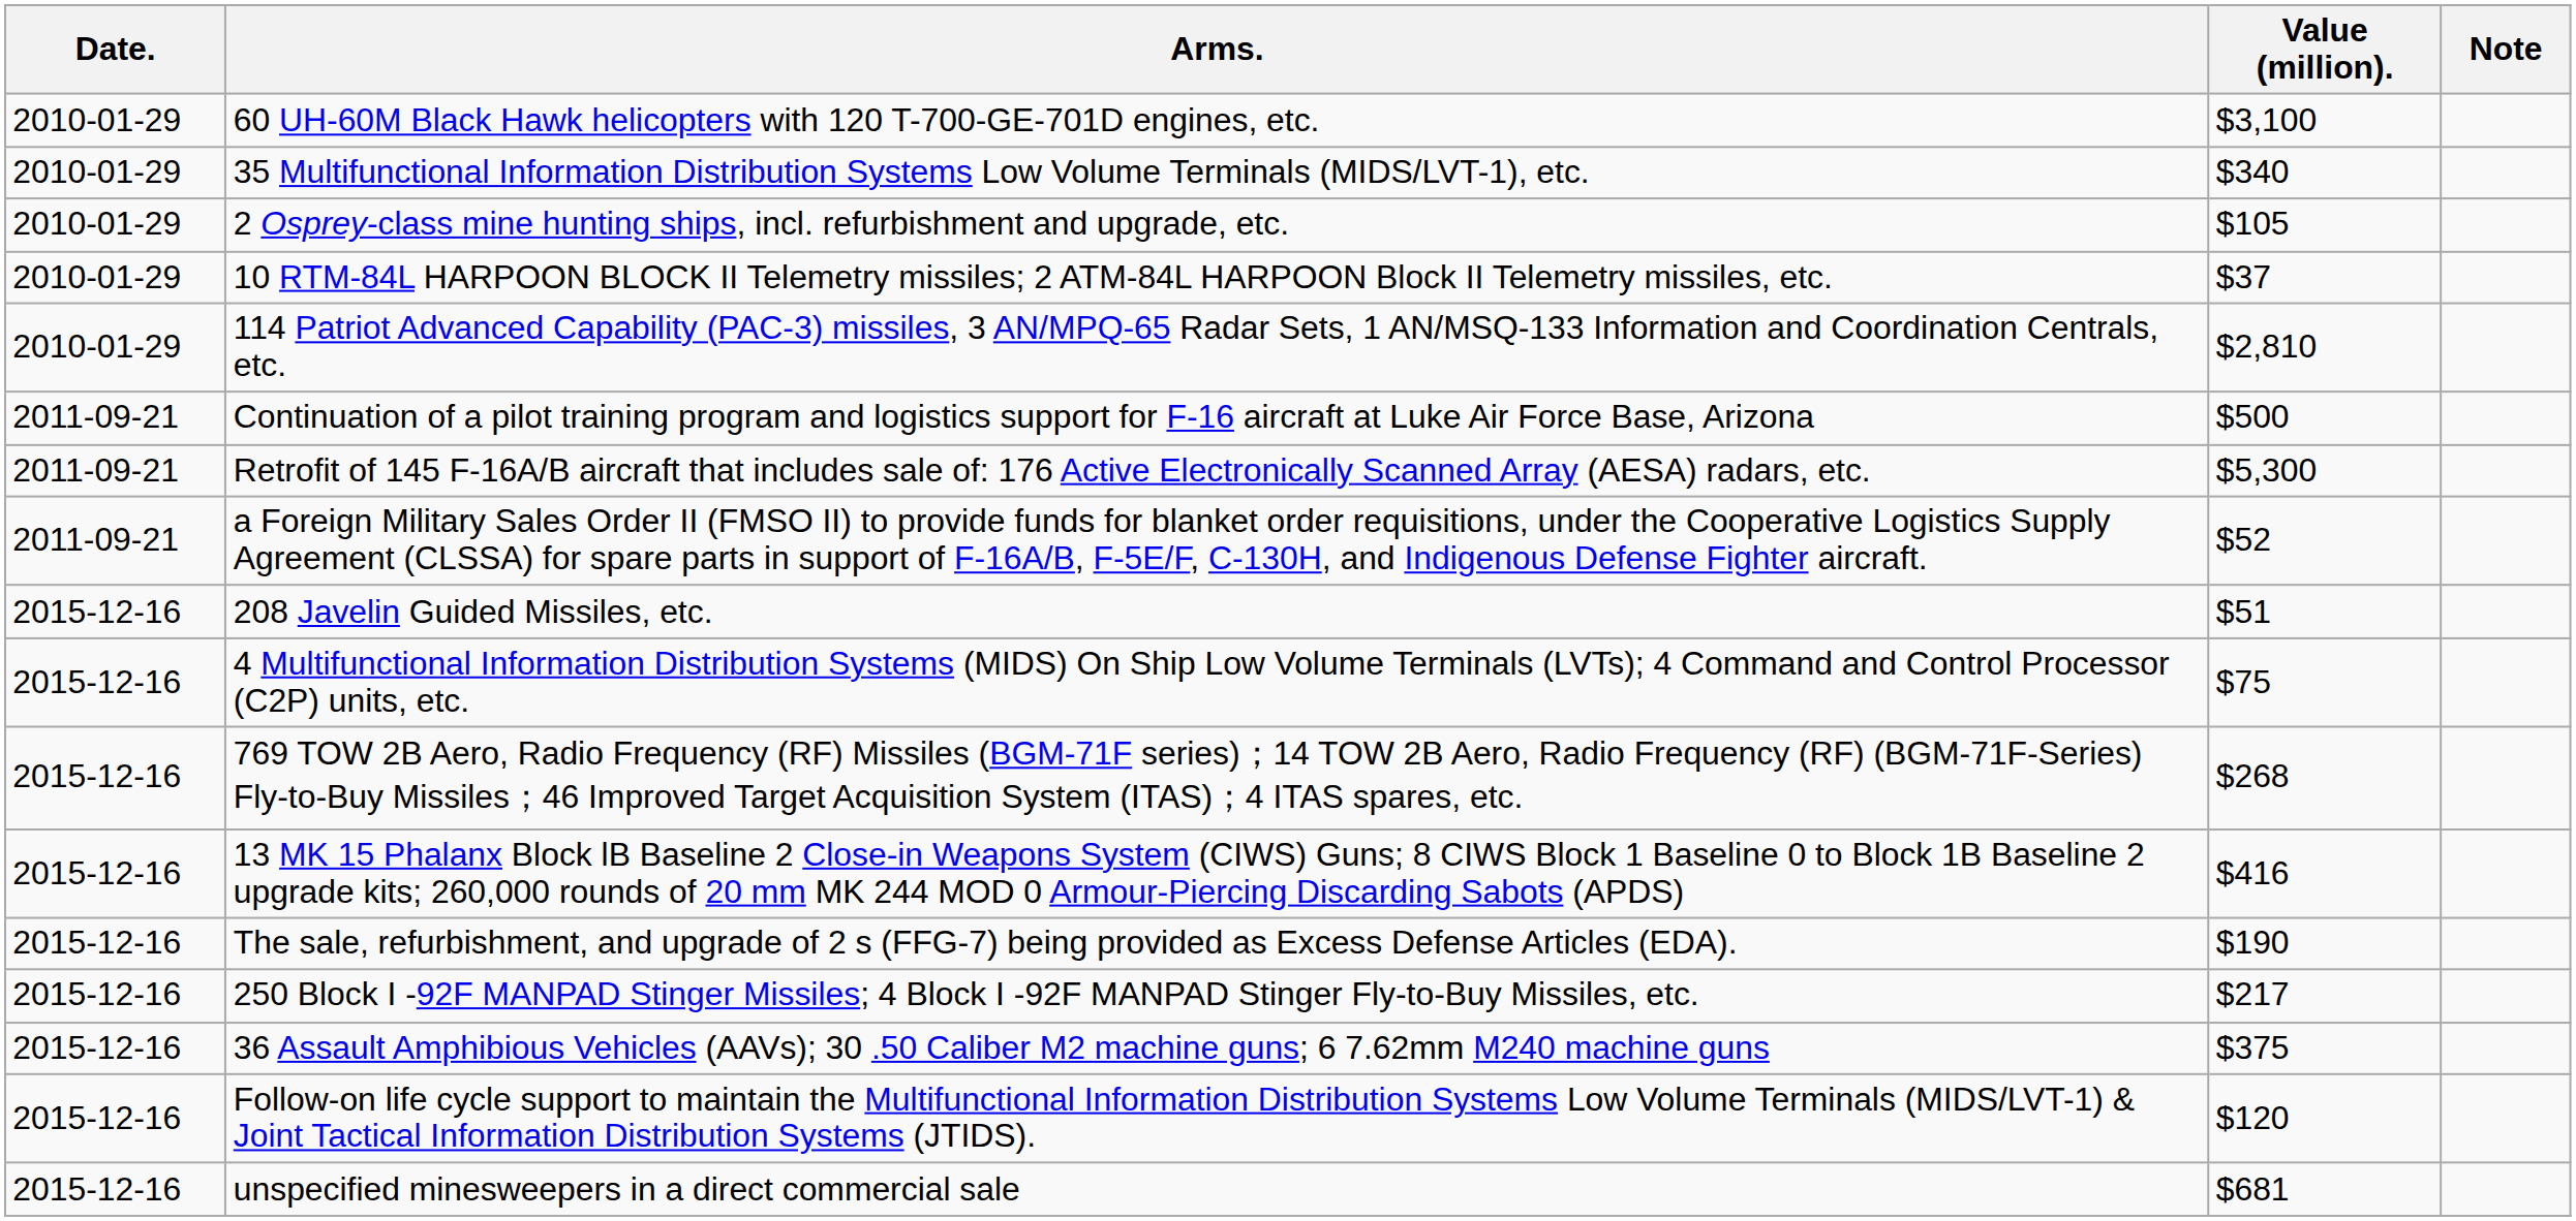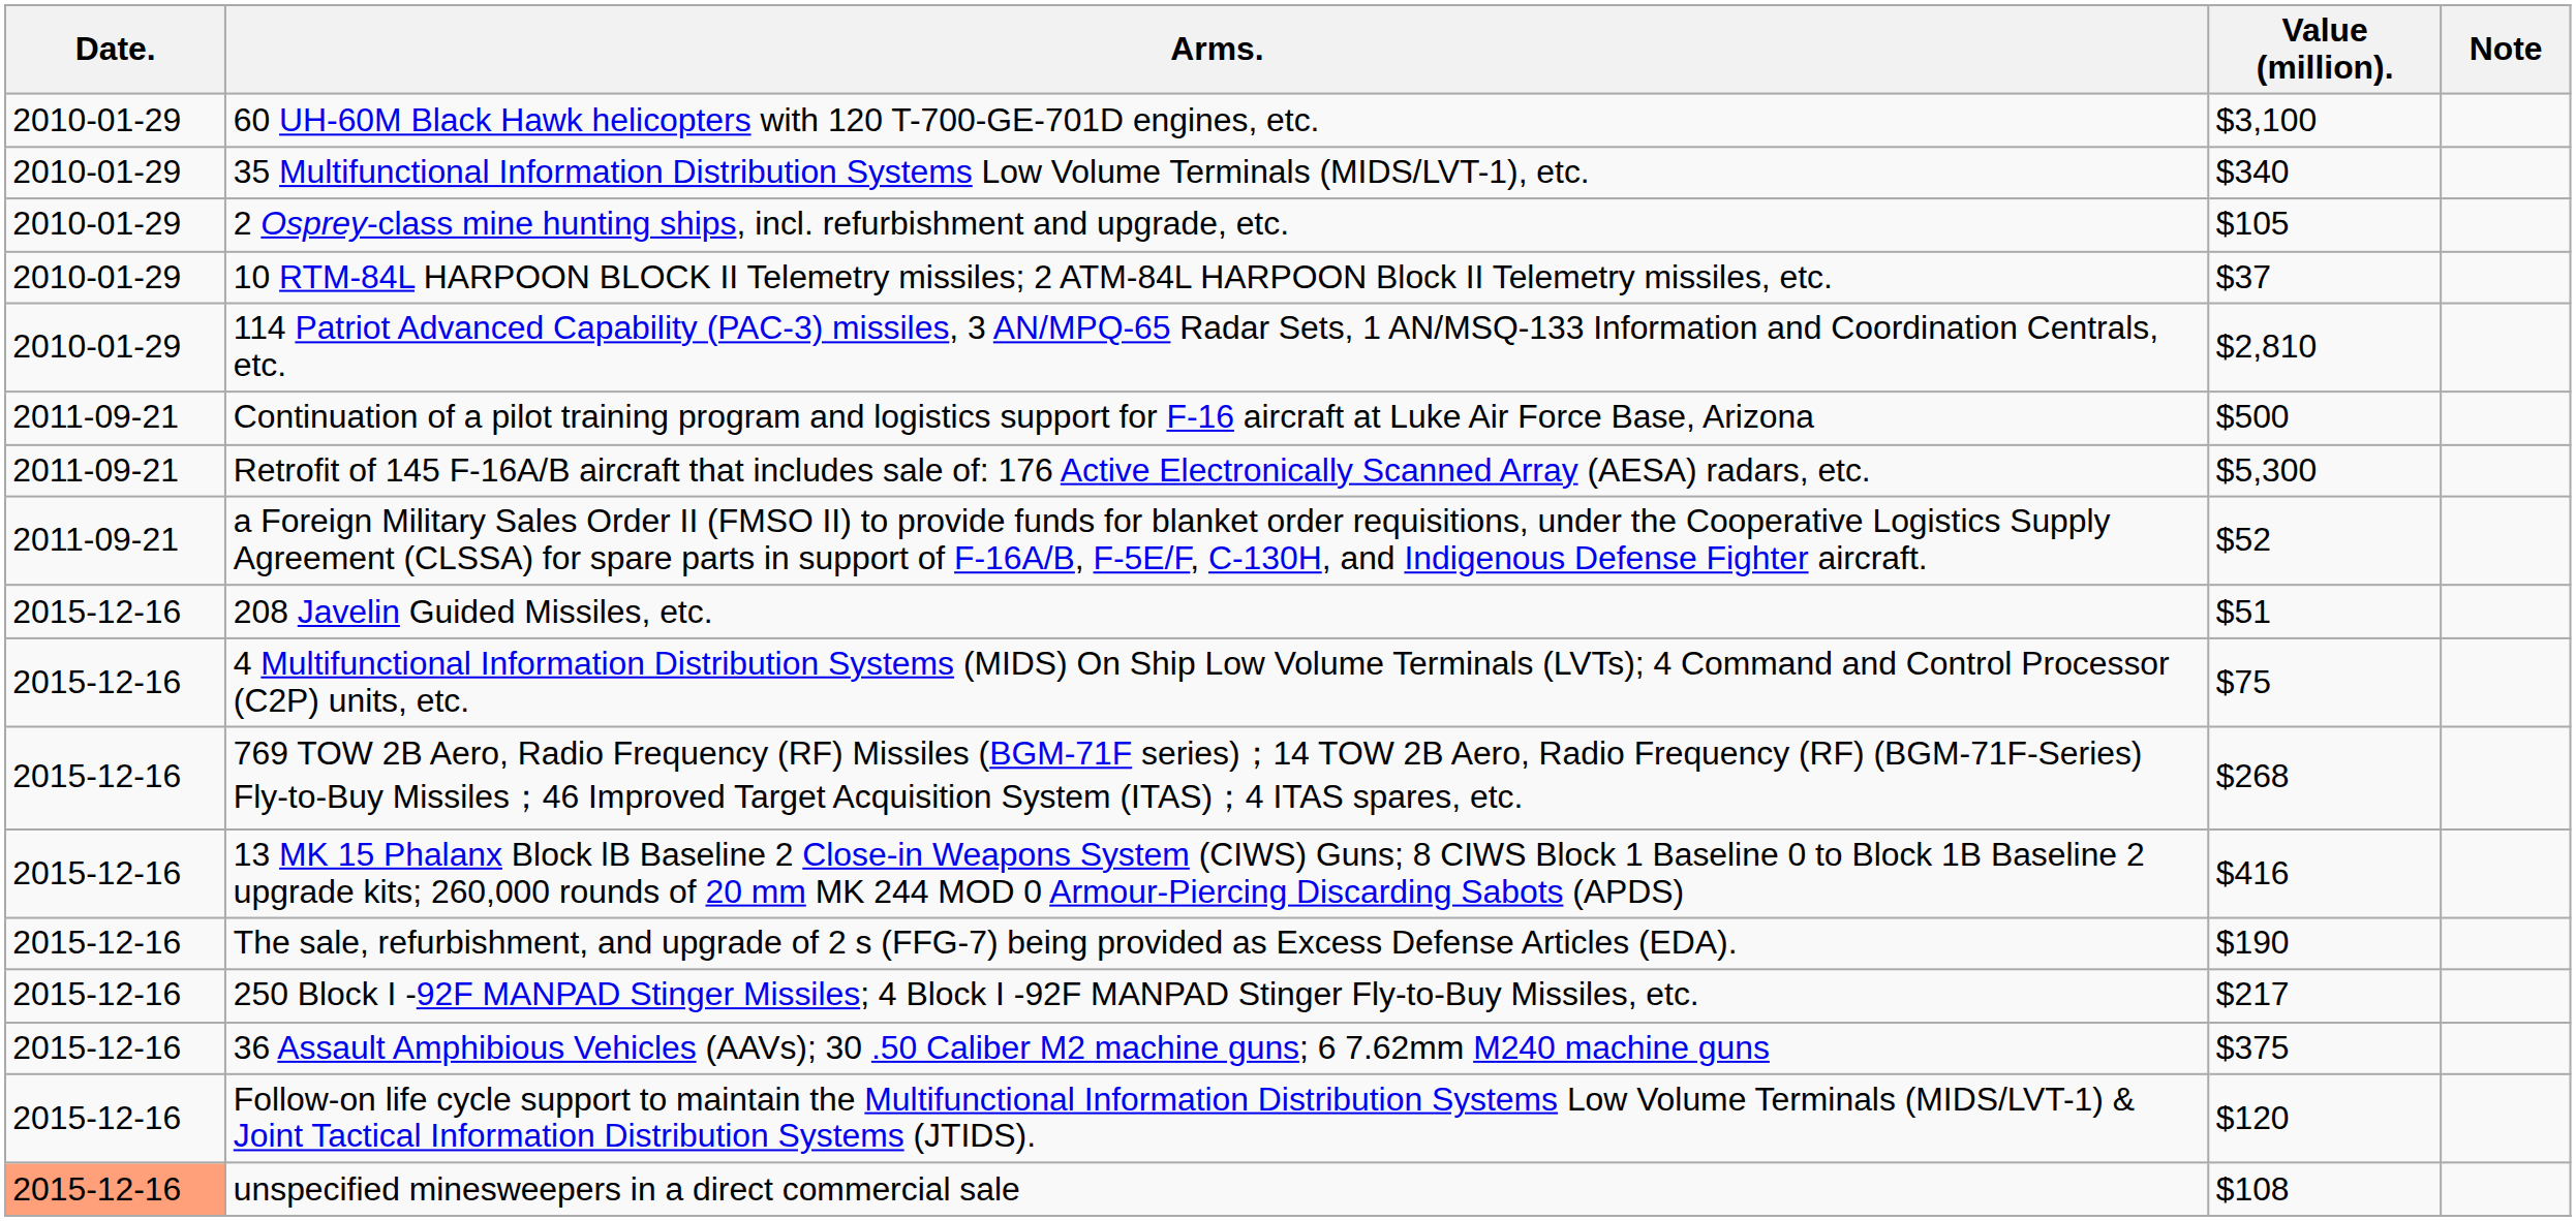 <table class="wikitable mw-collapsible">
 <tr>
 <th scope="col" style="width: 3%;">Date.</th>
 <th scope="col" style="width: 30%;">Arms.</th>
 <th scope="col" style="width: 2%;">Value (million).</th>
 <th scope="col" style="width: 1%;">Note</th>
 </tr>
 <tr>
 <td>2010-01-29</td>
 <td>60 <a href='#'>UH-60M Black Hawk helicopters</a> with 120 T-700-GE-701D engines, etc.</td>
 <td>$3,100</td>
 <td></td>
 </tr>
 <tr>
 <td>2010-01-29</td>
 <td>35 <a href='#'>Multifunctional Information Distribution Systems</a> Low Volume Terminals (MIDS/LVT-1), etc.</td>
 <td>$340</td>
 <td></td>
 </tr>
 <tr>
 <td>2010-01-29</td>
 <td>2 <a href='#'><em>Osprey</em>-class mine hunting ships</a>, incl. refurbishment and upgrade, etc.</td>
 <td>$105</td>
 <td></td>
 </tr>
 <tr>
 <td>2010-01-29</td>
 <td>10 <a href='#'>RTM-84L</a> HARPOON BLOCK II Telemetry missiles; 2 ATM-84L HARPOON Block II Telemetry missiles, etc.</td>
 <td>$37</td>
 <td></td>
 </tr>
 <tr>
 <td>2010-01-29</td>
 <td>114 <a href='#'>Patriot Advanced Capability (PAC-3) missiles</a>, 3 <a href='#'>AN/MPQ-65</a> Radar Sets, 1 AN/MSQ-133 Information and Coordination Centrals, etc.</td>
 <td>$2,810</td>
 <td></td>
 </tr>
 <tr>
 <td>2011-09-21</td>
 <td>Continuation of a pilot training program and logistics support for <a href='#'>F-16</a> aircraft at Luke Air Force Base, Arizona</td>
 <td>$500</td>
 <td></td>
 </tr>
 <tr>
 <td>2011-09-21</td>
 <td>Retrofit of 145 F-16A/B aircraft that includes sale of: 176 <a href='#'>Active Electronically Scanned Array</a> (AESA) radars, etc.</td>
 <td>$5,300</td>
 <td></td>
 </tr>
 <tr>
 <td>2011-09-21</td>
 <td>a Foreign Military Sales Order II (FMSO II) to provide funds for blanket order requisitions, under the Cooperative Logistics Supply Agreement (CLSSA) for spare parts in support of <a href='#'>F-16A/B</a>, <a href='#'>F-5E/F</a>, <a href='#'>C-130H</a>, and <a href='#'>Indigenous Defense Fighter</a> aircraft.</td>
 <td>$52</td>
 <td></td>
 </tr>
 <tr>
 <td>2015-12-16</td>
 <td>208 <a href='#'>Javelin</a> Guided Missiles, etc.</td>
 <td>$51</td>
 <td></td>
 </tr>
 <tr>
 <td>2015-12-16</td>
 <td>4 <a href='#'>Multifunctional Information Distribution Systems</a> (MIDS) On Ship Low Volume Terminals (LVTs); 4 Command and Control Processor (C2P) units, etc.</td>
 <td>$75</td>
 <td></td>
 </tr>
 <tr>
 <td>2015-12-16</td>
 <td>769 TOW 2B Aero, Radio Frequency (RF) Missiles (<a href='#'>BGM-71F</a> series)；14 TOW 2B Aero, Radio Frequency (RF) (BGM-71F-Series) Fly-to-Buy Missiles；46 Improved Target Acquisition System (ITAS)；4 ITAS spares, etc.</td>
 <td>$268</td>
 <td></td>
 </tr>
 <tr>
 <td>2015-12-16</td>
 <td>13 <a href='#'>MK 15 Phalanx</a> Block lB Baseline 2 <a href='#'>Close-in Weapons System</a> (CIWS) Guns; 8 CIWS Block 1 Baseline 0 to Block 1B Baseline 2 upgrade kits; 260,000 rounds of <a href='#'>20 mm</a> MK 244 MOD 0 <a href='#'>Armour-Piercing Discarding Sabots</a> (APDS)</td>
 <td>$416</td>
 <td></td>
 </tr>
 <tr>
 <td>2015-12-16</td>
 <td>The sale, refurbishment, and upgrade of 2 s (FFG-7) being provided as Excess Defense Articles (EDA).</td>
 <td>$190</td>
 <td></td>
 </tr>
 <tr>
 <td>2015-12-16</td>
 <td>250 Block I -<a href='#'>92F MANPAD Stinger Missiles</a>; 4 Block I -92F MANPAD Stinger Fly-to-Buy Missiles, etc.</td>
 <td>$217</td>
 <td></td>
 </tr>
 <tr>
 <td>2015-12-16</td>
 <td>36 <a href='#'>Assault Amphibious Vehicles</a> (AAVs); 30 <a href='#'>.50 Caliber M2 machine guns</a>; 6 7.62mm <a href='#'>M240 machine guns</a></td>
 <td>$375</td>
 <td></td>
 </tr>
 <tr>
 <td>2015-12-16</td>
 <td>Follow-on life cycle support to maintain the <a href='#'>Multifunctional Information Distribution Systems</a> Low Volume Terminals (MIDS/LVT-1) & <a href='#'>Joint Tactical Information Distribution Systems</a> (JTIDS).</td>
 <td>$120</td>
 <td></td>
 </tr>
 <tr>
-<td>2015-12-16</td>
+<td style="background: lightsalmon;">2015-12-16</td>
 <td>unspecified minesweepers in a direct commercial sale</td>
-<td>$681</td>
+<td>$108</td>
 <td></td>
 </tr>
 <tr>
 </tr>
 </table>
